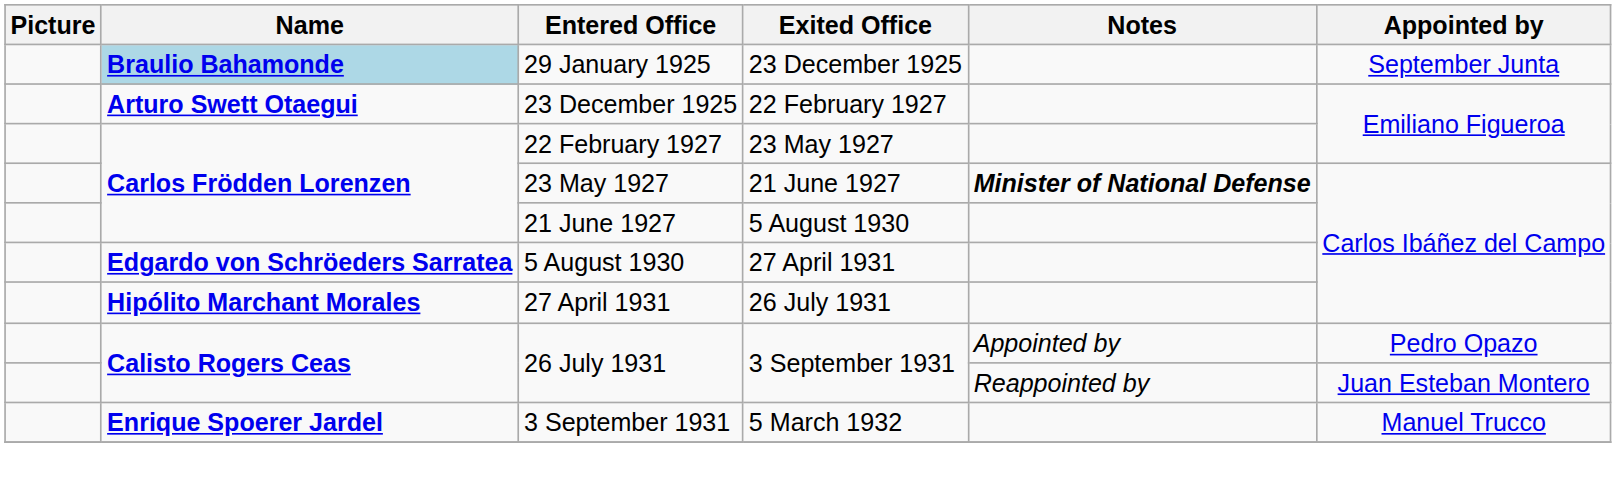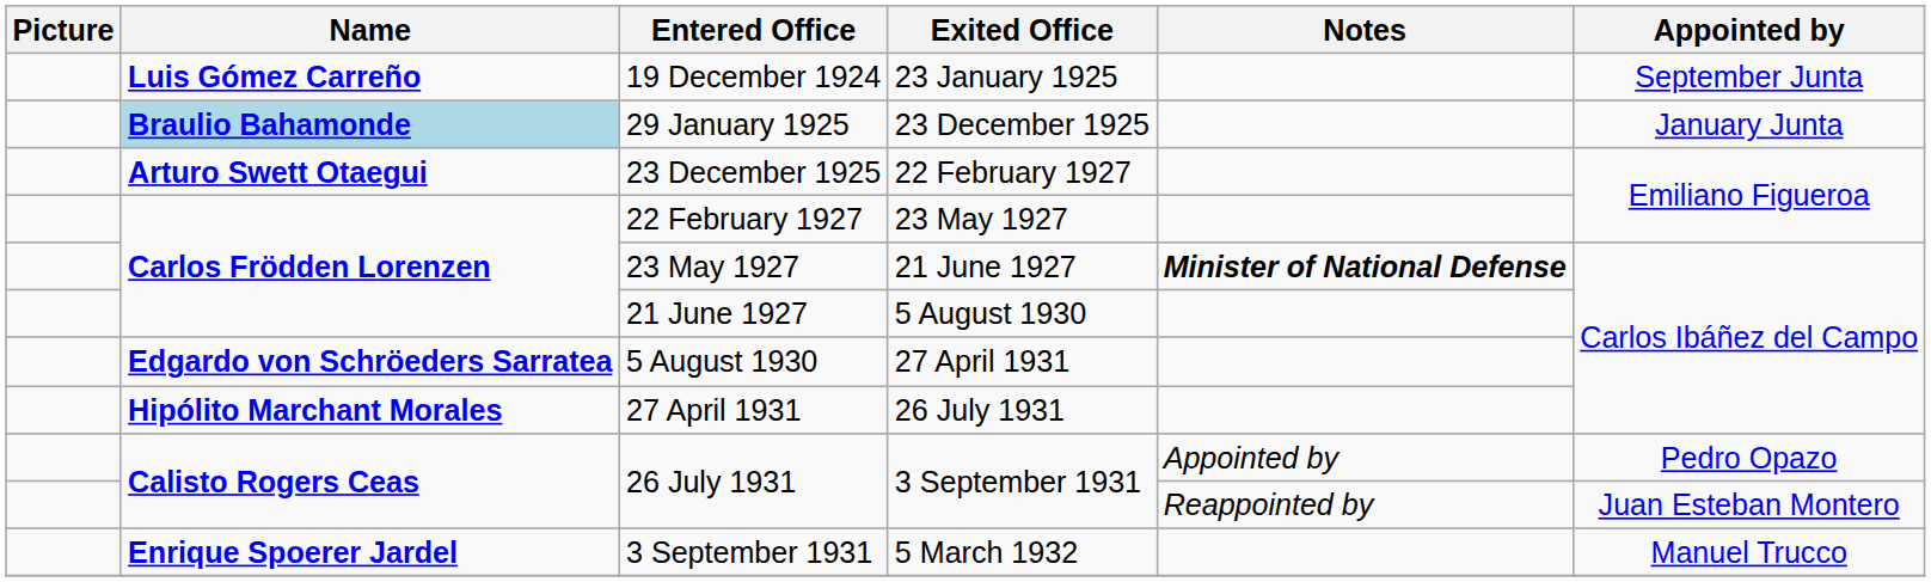 <table class="wikitable" style="margin:1em auto; font-size:95%;">
 <tr>
 <th>Picture</th>
 <th>Name</th>
 <th>Entered Office</th>
 <th>Exited Office</th>
 <th>Notes</th>
 <th>Appointed by</th>
 </tr>
 <tr>
 <td></td>
+<td><strong><a href='#'>Luis Gómez Carreño</a></strong></td>
+<td>19 December 1924</td>
+<td>23 January 1925</td>
+<td></td>
+<td align=center><a href='#'>September Junta</a></td>
+</tr>
+<tr>
+<td></td>
 <td style="background: lightblue;"><strong><a href='#'>Braulio Bahamonde</a></strong></td>
 <td>29 January 1925</td>
 <td>23 December 1925</td>
 <td></td>
-<td align=center><a href='#'>September Junta</a></td>
+<td align=center><a href='#'>January Junta</a></td>
 </tr>
 <tr>
 <td></td>
 <td><strong><a href='#'>Arturo Swett Otaegui</a></strong></td>
 <td>23 December 1925</td>
 <td>22 February 1927</td>
 <td></td>
 <td rowspan=2 align=center><a href='#'>Emiliano Figueroa</a></td>
 </tr>
 <tr>
 <td></td>
 <td rowspan=3 align=left><strong><a href='#'>Carlos Frödden Lorenzen</a></strong></td>
 <td>22 February 1927</td>
 <td>23 May 1927</td>
 <td></td>
 </tr>
 <tr>
 <td></td>
 <td>23 May 1927</td>
 <td>21 June 1927</td>
 <td><strong><em>Minister of National Defense</em></strong></td>
 <td rowspan=4 align=center><a href='#'>Carlos Ibáñez del Campo</a></td>
 </tr>
 <tr>
 <td></td>
 <td>21 June 1927</td>
 <td>5 August 1930</td>
 <td></td>
 </tr>
 <tr>
 <td></td>
 <td><strong><a href='#'>Edgardo von Schröeders Sarratea</a></strong></td>
 <td>5 August 1930</td>
 <td>27 April 1931</td>
 <td></td>
 </tr>
 <tr>
 <td></td>
 <td><strong><a href='#'>Hipólito Marchant Morales</a></strong></td>
 <td>27 April 1931</td>
 <td>26 July 1931</td>
 <td></td>
 </tr>
 <tr>
 <td></td>
 <td rowspan=2 align=left><strong><a href='#'>Calisto Rogers Ceas</a></strong></td>
 <td rowspan=2 align=left>26 July 1931</td>
 <td rowspan=2 align=left>3 September 1931</td>
 <td><em>Appointed by</em></td>
 <td align=center><a href='#'>Pedro Opazo</a></td>
 </tr>
 <tr>
 <td></td>
 <td><em>Reappointed by</em></td>
 <td align=center><a href='#'>Juan Esteban Montero</a></td>
 </tr>
 <tr>
 <td></td>
 <td><strong><a href='#'>Enrique Spoerer Jardel</a></strong></td>
 <td>3 September 1931</td>
 <td>5 March 1932</td>
 <td></td>
 <td align=center><a href='#'>Manuel Trucco</a></td>
 </tr>
 <tr>
 </tr>
 </table>
